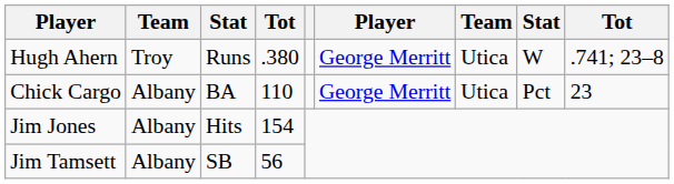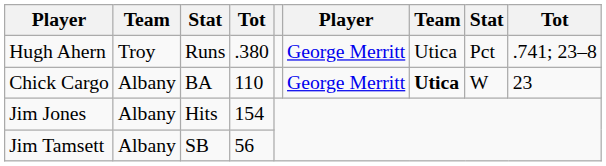 <table class="wikitable">
 <tr>
 <th>Player</th>
 <th>Team</th>
 <th>Stat</th>
 <th>Tot</th>
 <th></th>
 <th>Player</th>
 <th>Team</th>
 <th>Stat</th>
 <th>Tot</th>
 </tr>
 <tr>
 <td>Hugh Ahern</td>
 <td>Troy</td>
 <td>Runs</td>
 <td>.380</td>
 <td></td>
 <td><a href='#'>George Merritt</a></td>
 <td>Utica</td>
-<td>W</td>
+<td>Pct</td>
 <td>.741; 23–8</td>
 </tr>
 <tr>
 <td>Chick Cargo</td>
 <td>Albany</td>
 <td>BA</td>
 <td>110</td>
 <td></td>
 <td><a href='#'>George Merritt</a></td>
-<td>Utica</td>
-<td>Pct</td>
+<td><strong>Utica</strong></td>
+<td>W</td>
 <td>23</td>
 </tr>
 <tr>
 <td>Jim Jones</td>
 <td>Albany</td>
 <td>Hits</td>
 <td>154</td>
 </tr>
 <tr>
 <td>Jim Tamsett</td>
 <td>Albany</td>
 <td>SB</td>
 <td>56</td>
 </tr>
 </table>
